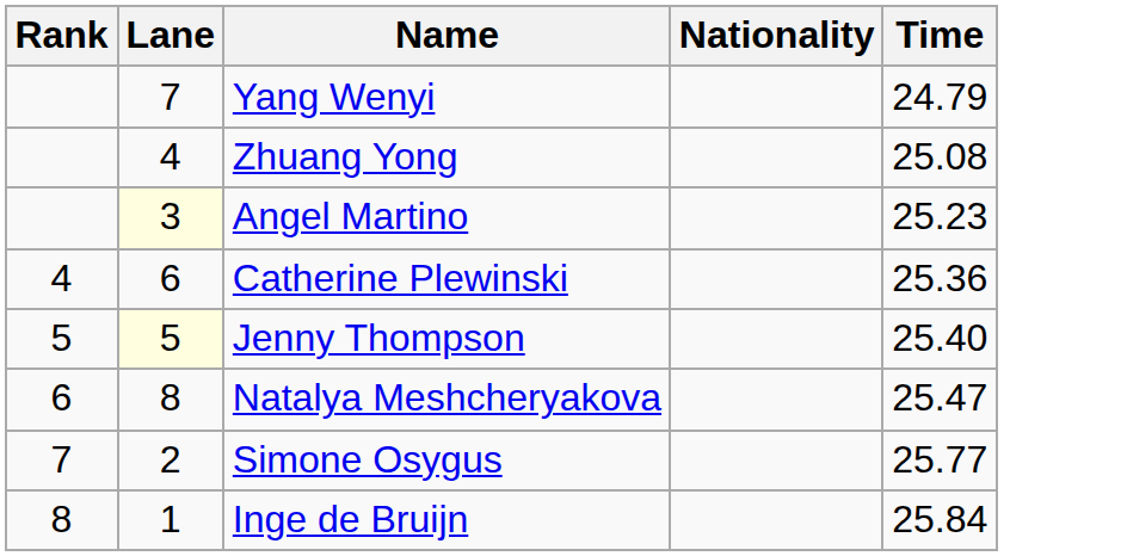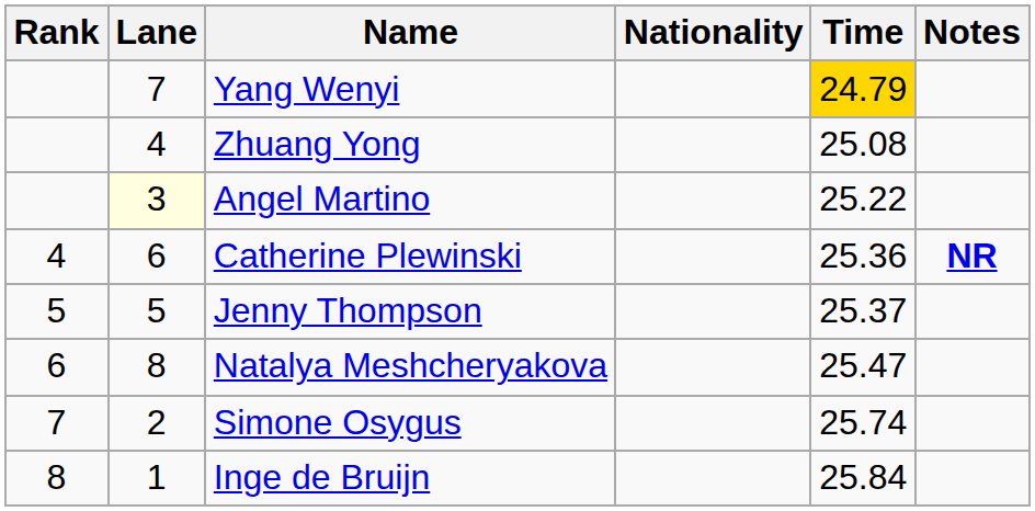 <table class="wikitable sortable" style="text-align:center">
 <tr>
 <th>Rank</th>
 <th>Lane</th>
 <th>Name</th>
 <th>Nationality</th>
 <th>Time</th>
+<th>Notes</th>
 </tr>
 <tr>
 <td></td>
 <td>7</td>
 <td align=left><a href='#'>Yang Wenyi</a></td>
 <td align=left></td>
-<td>24.79</td>
+<td style="background: gold;">24.79</td>
+<td></td>
 </tr>
 <tr>
 <td></td>
 <td>4</td>
 <td align=left><a href='#'>Zhuang Yong</a></td>
 <td align=left></td>
 <td>25.08</td>
+<td></td>
 </tr>
 <tr>
 <td></td>
 <td style="background: lightyellow;">3</td>
 <td align=left><a href='#'>Angel Martino</a></td>
 <td align=left></td>
-<td>25.23</td>
+<td>25.22</td>
+<td></td>
 </tr>
 <tr>
 <td>4</td>
 <td>6</td>
 <td align=left><a href='#'>Catherine Plewinski</a></td>
 <td align=left></td>
 <td>25.36</td>
+<td><strong><a href='#'>NR</a></strong></td>
 </tr>
 <tr>
 <td>5</td>
-<td style="background: lightyellow;">5</td>
+<td>5</td>
 <td align=left><a href='#'>Jenny Thompson</a></td>
 <td align=left></td>
-<td>25.40</td>
+<td>25.37</td>
+<td></td>
 </tr>
 <tr>
 <td>6</td>
 <td>8</td>
 <td align=left><a href='#'>Natalya Meshcheryakova</a></td>
 <td align=left></td>
 <td>25.47</td>
+<td></td>
 </tr>
 <tr>
 <td>7</td>
 <td>2</td>
 <td align=left><a href='#'>Simone Osygus</a></td>
 <td align=left></td>
-<td>25.77</td>
+<td>25.74</td>
+<td></td>
 </tr>
 <tr>
 <td>8</td>
 <td>1</td>
 <td align=left><a href='#'>Inge de Bruijn</a></td>
 <td align=left></td>
 <td>25.84</td>
+<td></td>
 </tr>
 </table>
